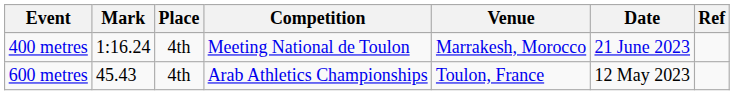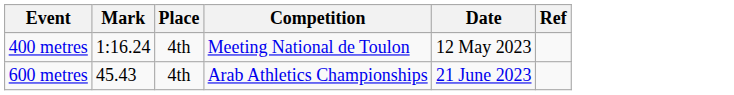 <table class="wikitable">
 <tr>
 <th>Event</th>
 <th>Mark</th>
 <th>Place</th>
 <th>Competition</th>
-<th>Venue</th>
 <th>Date</th>
 <th>Ref</th>
 </tr>
 <tr>
 <td><a href='#'>400 metres</a></td>
 <td>1:16.24</td>
 <td style="text-align:center;">4th</td>
 <td><a href='#'>Meeting National de Toulon</a></td>
-<td><a href='#'>Marrakesh, Morocco</a></td>
-<td><a href='#'>21 June 2023</a></td>
+<td>12 May 2023</td>
 <td></td>
 </tr>
 <tr>
 <td><a href='#'>600 metres</a></td>
 <td>45.43</td>
 <td style="text-align:center;">4th</td>
 <td><a href='#'>Arab Athletics Championships</a></td>
-<td><a href='#'>Toulon, France</a></td>
-<td>12 May 2023</td>
+<td><a href='#'>21 June 2023</a></td>
 <td></td>
 </tr>
 </table>
